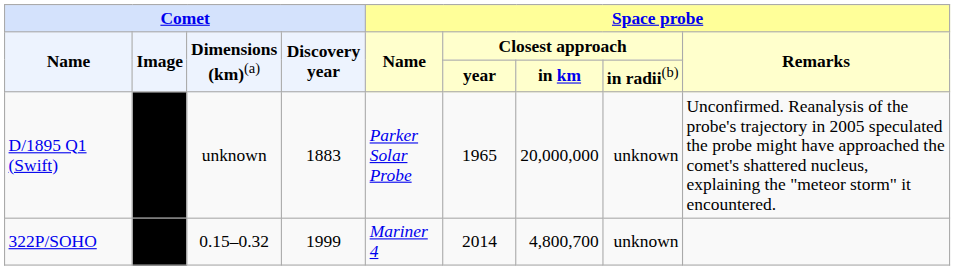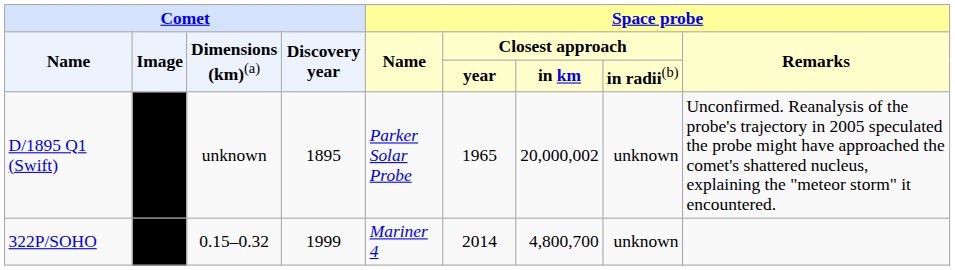 <table class="wikitable">
 <tr>
 <th colspan=4 style="background-color:#D4E2FC;"><a href='#'>Comet</a></th>
 <th colspan=5 style="background-color:#FFFF99;"><a href='#'>Space probe</a></th>
 </tr>
 <tr>
 <th rowspan=2 style="background-color:#edf3fe;" width=110>Name</th>
 <th rowspan=2 style="background-color:#edf3fe;" class="unsortable">Image</th>
 <th rowspan=2 style="background-color:#edf3fe; font-weight: normal;"><strong> Dimensions<br>(km)</strong><sup>(a)</sup></th>
 <th rowspan=2 style="background-color:#edf3fe;" width=70>Discovery<br>year</th>
 <th rowspan=2 style="background-color:#ffffcc;">Name</th>
 <th colspan=3 style="background-color:#ffffcc;">Closest approach</th>
 <th rowspan=2 style="background-color:#ffffcc;" class="unsortable">Remarks</th>
 </tr>
 <tr>
 <th width=60 style="background-color:#ffffcc;">year</th>
 <th width=60 style="background-color:#ffffcc;">in <a href='#'>km</a></th>
 <th width=60 style="background-color:#ffffcc; font-weight: normal;"><strong>in radii</strong><sup>(b)</sup></th>
 </tr>
 <tr>
 <td><a href='#'>D/1895 Q1 (Swift)</a></td>
 <td bgcolor=black></td>
 <td align=center>unknown</td>
-<td align=center>1883</td>
+<td align=center>1895</td>
 <td><em><a href='#'>Parker Solar Probe</a></em></td>
 <td align=center>1965</td>
-<td align=right>20,000,000</td>
+<td align=right>20,000,002</td>
 <td align=right>unknown</td>
 <td>Unconfirmed. Reanalysis of the probe's trajectory in 2005 speculated the probe might have approached the comet's shattered nucleus, explaining the "meteor storm" it encountered.</td>
 </tr>
 <tr>
 <td><a href='#'>322P/SOHO</a></td>
 <td bgcolor=black></td>
 <td align=center>0.15–0.32</td>
 <td align=center>1999</td>
 <td><em><a href='#'>Mariner 4</a></em></td>
 <td align=center>2014</td>
 <td align=right>4,800,700</td>
 <td align=right>unknown</td>
 <td></td>
 </tr>
 </table>
